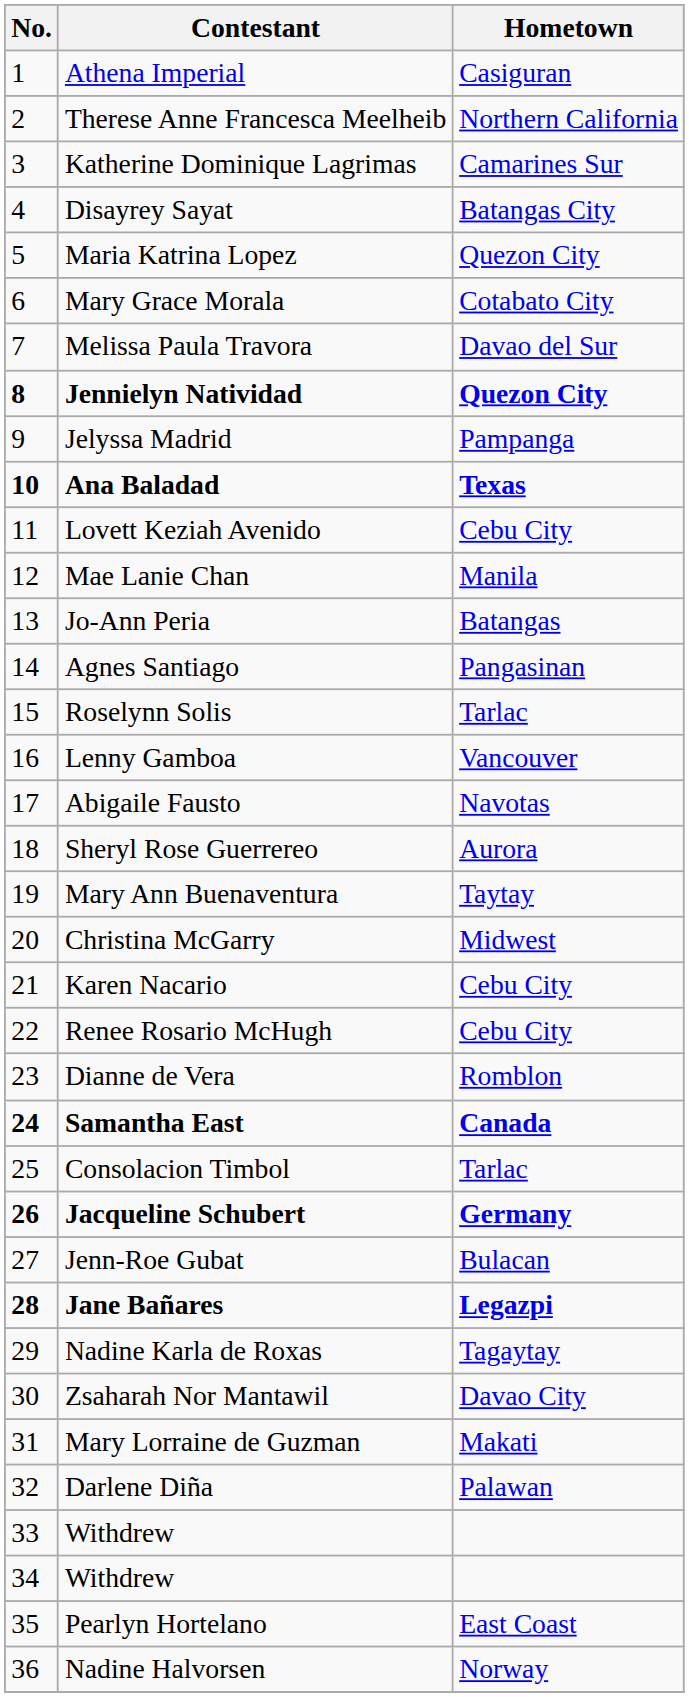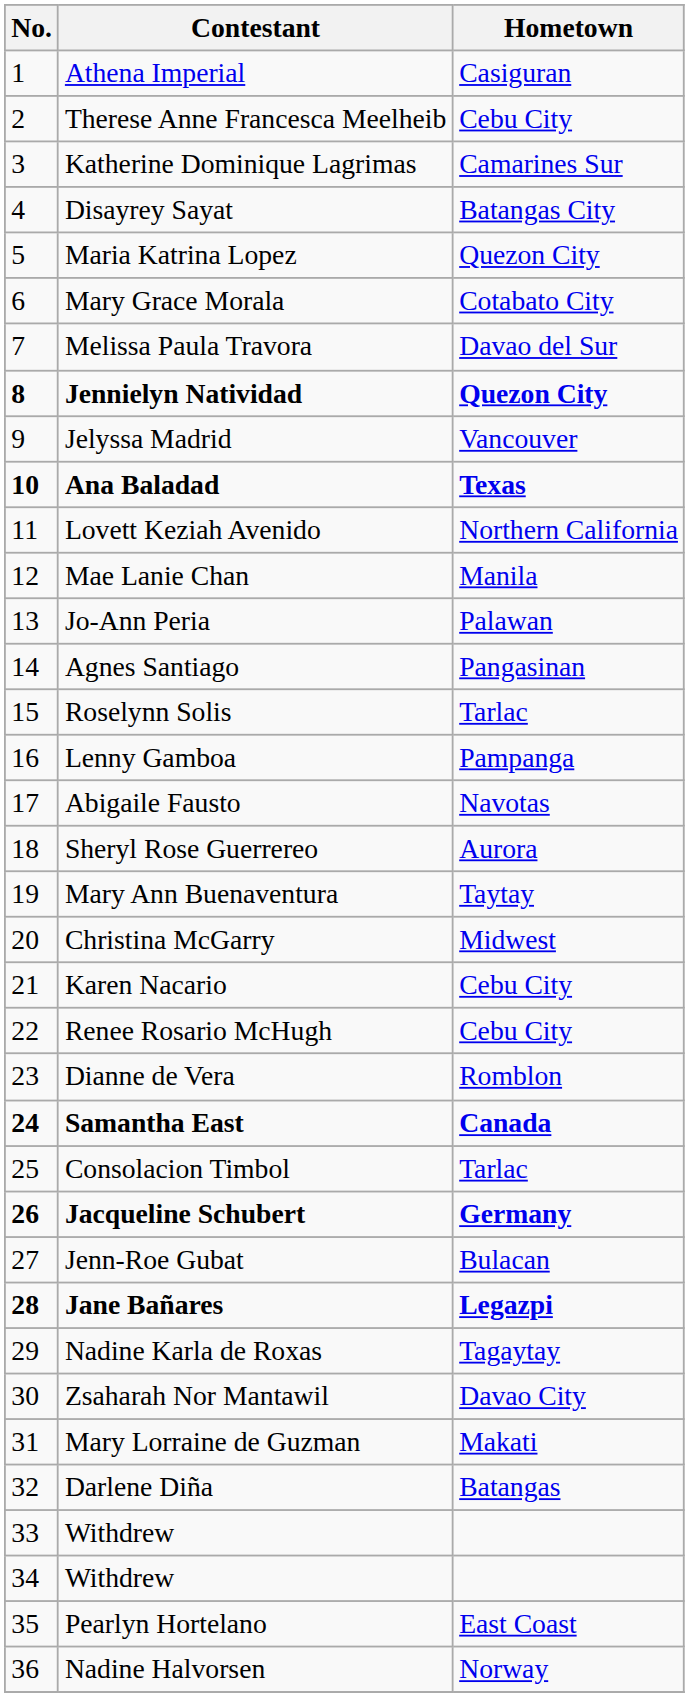 <table class="wikitable sortable" style="font-size: 95%;">
 <tr>
 <th>No.</th>
 <th>Contestant</th>
 <th>Hometown</th>
 </tr>
 <tr>
 <td>1</td>
 <td><a href='#'>Athena Imperial</a></td>
 <td><a href='#'>Casiguran</a></td>
 </tr>
 <tr>
 <td>2</td>
 <td>Therese Anne Francesca Meelheib</td>
-<td><a href='#'>Northern California</a></td>
+<td><a href='#'>Cebu City</a></td>
 </tr>
 <tr>
 <td>3</td>
 <td>Katherine Dominique Lagrimas</td>
 <td><a href='#'>Camarines Sur</a></td>
 </tr>
 <tr>
 <td>4</td>
 <td>Disayrey Sayat</td>
 <td><a href='#'>Batangas City</a></td>
 </tr>
 <tr>
 <td>5</td>
 <td>Maria Katrina Lopez</td>
 <td><a href='#'>Quezon City</a></td>
 </tr>
 <tr>
 <td>6</td>
 <td>Mary Grace Morala</td>
 <td><a href='#'>Cotabato City</a></td>
 </tr>
 <tr>
 <td>7</td>
 <td>Melissa Paula Travora</td>
 <td><a href='#'>Davao del Sur</a></td>
 </tr>
 <tr>
 <td><strong>8</strong></td>
 <td><strong>Jennielyn Natividad</strong></td>
 <td><strong><a href='#'>Quezon City</a></strong></td>
 </tr>
 <tr>
 <td>9</td>
 <td>Jelyssa Madrid</td>
-<td><a href='#'>Pampanga</a></td>
+<td><a href='#'>Vancouver</a></td>
 </tr>
 <tr>
 <td><strong>10</strong></td>
 <td><strong>Ana Baladad</strong></td>
 <td><strong><a href='#'>Texas</a></strong></td>
 </tr>
 <tr>
 <td>11</td>
 <td>Lovett Keziah Avenido</td>
-<td><a href='#'>Cebu City</a></td>
+<td><a href='#'>Northern California</a></td>
 </tr>
 <tr>
 <td>12</td>
 <td>Mae Lanie Chan</td>
 <td><a href='#'>Manila</a></td>
 </tr>
 <tr>
 <td>13</td>
 <td>Jo-Ann Peria</td>
-<td><a href='#'>Batangas</a></td>
+<td><a href='#'>Palawan</a></td>
 </tr>
 <tr>
 <td>14</td>
 <td>Agnes Santiago</td>
 <td><a href='#'>Pangasinan</a></td>
 </tr>
 <tr>
 <td>15</td>
 <td>Roselynn Solis</td>
 <td><a href='#'>Tarlac</a></td>
 </tr>
 <tr>
 <td>16</td>
 <td>Lenny Gamboa</td>
-<td><a href='#'>Vancouver</a></td>
+<td><a href='#'>Pampanga</a></td>
 </tr>
 <tr>
 <td>17</td>
 <td>Abigaile Fausto</td>
 <td><a href='#'>Navotas</a></td>
 </tr>
 <tr>
 <td>18</td>
 <td>Sheryl Rose Guerrereo</td>
 <td><a href='#'>Aurora</a></td>
 </tr>
 <tr>
 <td>19</td>
 <td>Mary Ann Buenaventura</td>
 <td><a href='#'>Taytay</a></td>
 </tr>
 <tr>
 <td>20</td>
 <td>Christina McGarry</td>
 <td><a href='#'>Midwest</a></td>
 </tr>
 <tr>
 <td>21</td>
 <td>Karen Nacario</td>
 <td><a href='#'>Cebu City</a></td>
 </tr>
 <tr>
 <td>22</td>
 <td>Renee Rosario McHugh</td>
 <td><a href='#'>Cebu City</a></td>
 </tr>
 <tr>
 <td>23</td>
 <td>Dianne de Vera</td>
 <td><a href='#'>Romblon</a></td>
 </tr>
 <tr>
 <td><strong>24</strong></td>
 <td><strong>Samantha East</strong></td>
 <td><strong><a href='#'>Canada</a></strong></td>
 </tr>
 <tr>
 <td>25</td>
 <td>Consolacion Timbol</td>
 <td><a href='#'>Tarlac</a></td>
 </tr>
 <tr>
 <td><strong>26</strong></td>
 <td><strong>Jacqueline Schubert</strong></td>
 <td><strong><a href='#'>Germany</a></strong></td>
 </tr>
 <tr>
 <td>27</td>
 <td>Jenn-Roe Gubat</td>
 <td><a href='#'>Bulacan</a></td>
 </tr>
 <tr>
 <td><strong>28</strong></td>
 <td><strong>Jane Bañares</strong></td>
 <td><strong><a href='#'>Legazpi</a></strong></td>
 </tr>
 <tr>
 <td>29</td>
 <td>Nadine Karla de Roxas</td>
 <td><a href='#'>Tagaytay</a></td>
 </tr>
 <tr>
 <td>30</td>
 <td>Zsaharah Nor Mantawil</td>
 <td><a href='#'>Davao City</a></td>
 </tr>
 <tr>
 <td>31</td>
 <td>Mary Lorraine de Guzman</td>
 <td><a href='#'>Makati</a></td>
 </tr>
 <tr>
 <td>32</td>
 <td>Darlene Diña</td>
-<td><a href='#'>Palawan</a></td>
+<td><a href='#'>Batangas</a></td>
 </tr>
 <tr>
 <td>33</td>
 <td>Withdrew</td>
 <td></td>
 </tr>
 <tr>
 <td>34</td>
 <td>Withdrew</td>
 <td></td>
 </tr>
 <tr>
 <td>35</td>
 <td>Pearlyn Hortelano</td>
 <td><a href='#'>East Coast</a></td>
 </tr>
 <tr>
 <td>36</td>
 <td>Nadine Halvorsen</td>
 <td><a href='#'>Norway</a></td>
 </tr>
 <tr>
 </tr>
 </table>
